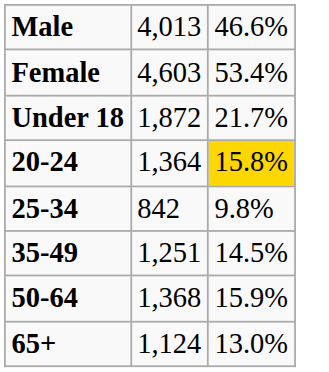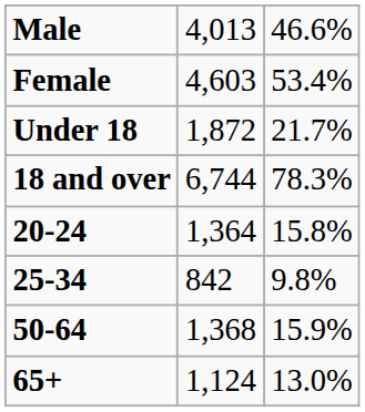 <table class="wikitable">
 <tr>
 <td><strong>Male</strong></td>
 <td>4,013</td>
 <td>46.6%</td>
 </tr>
 <tr>
 <td><strong>Female</strong></td>
 <td>4,603</td>
 <td>53.4%</td>
 </tr>
 <tr>
 <td><strong>Under 18</strong></td>
 <td>1,872</td>
 <td>21.7%</td>
 </tr>
 <tr>
+<td><strong>18 and over</strong></td>
+<td>6,744</td>
+<td>78.3%</td>
+</tr>
+<tr>
 <td><strong>20-24</strong></td>
 <td>1,364</td>
-<td style="background: gold;">15.8%</td>
+<td>15.8%</td>
 </tr>
 <tr>
 <td><strong>25-34</strong></td>
 <td>842</td>
 <td>9.8%</td>
-</tr>
-<tr>
-<td><strong>35-49</strong></td>
-<td>1,251</td>
-<td>14.5%</td>
 </tr>
 <tr>
 <td><strong>50-64</strong></td>
 <td>1,368</td>
 <td>15.9%</td>
 </tr>
 <tr>
 <td><strong>65+</strong></td>
 <td>1,124</td>
 <td>13.0%</td>
 </tr>
 </table>
